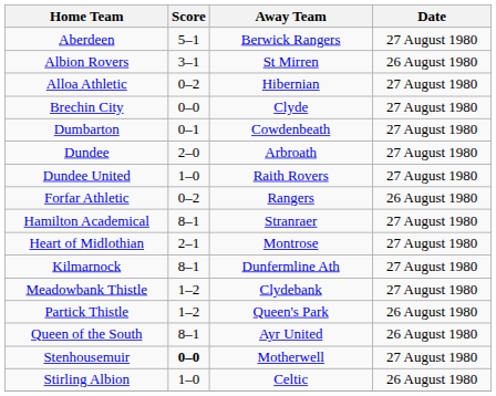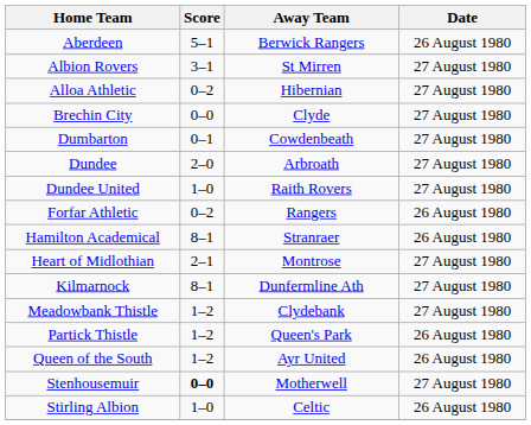 <table class="wikitable" style="text-align:center;">
 <tr>
 <th width=175>Home Team</th>
 <th width=20>Score</th>
 <th width=175>Away Team</th>
 <th width= 125>Date</th>
 </tr>
 <tr>
 <td><a href='#'>Aberdeen</a></td>
 <td>5–1</td>
 <td><a href='#'>Berwick Rangers</a></td>
-<td>27 August 1980</td>
+<td>26 August 1980</td>
 </tr>
 <tr>
 <td><a href='#'>Albion Rovers</a></td>
 <td>3–1</td>
 <td><a href='#'>St Mirren</a></td>
-<td>26 August 1980</td>
+<td>27 August 1980</td>
 </tr>
 <tr>
 <td><a href='#'>Alloa Athletic</a></td>
 <td>0–2</td>
 <td><a href='#'>Hibernian</a></td>
 <td>27 August 1980</td>
 </tr>
 <tr>
 <td><a href='#'>Brechin City</a></td>
 <td>0–0</td>
 <td><a href='#'>Clyde</a></td>
 <td>27 August 1980</td>
 </tr>
 <tr>
 <td><a href='#'>Dumbarton</a></td>
 <td>0–1</td>
 <td><a href='#'>Cowdenbeath</a></td>
 <td>27 August 1980</td>
 </tr>
 <tr>
 <td><a href='#'>Dundee</a></td>
 <td>2–0</td>
 <td><a href='#'>Arbroath</a></td>
 <td>27 August 1980</td>
 </tr>
 <tr>
 <td><a href='#'>Dundee United</a></td>
 <td>1–0</td>
 <td><a href='#'>Raith Rovers</a></td>
 <td>27 August 1980</td>
 </tr>
 <tr>
 <td><a href='#'>Forfar Athletic</a></td>
 <td>0–2</td>
 <td><a href='#'>Rangers</a></td>
 <td>26 August 1980</td>
 </tr>
 <tr>
 <td><a href='#'>Hamilton Academical</a></td>
 <td>8–1</td>
 <td><a href='#'>Stranraer</a></td>
-<td>27 August 1980</td>
+<td>26 August 1980</td>
 </tr>
 <tr>
 <td><a href='#'>Heart of Midlothian</a></td>
 <td>2–1</td>
 <td><a href='#'>Montrose</a></td>
 <td>27 August 1980</td>
 </tr>
 <tr>
 <td><a href='#'>Kilmarnock</a></td>
 <td>8–1</td>
 <td><a href='#'>Dunfermline Ath</a></td>
 <td>27 August 1980</td>
 </tr>
 <tr>
 <td><a href='#'>Meadowbank Thistle</a></td>
 <td>1–2</td>
 <td><a href='#'>Clydebank</a></td>
 <td>27 August 1980</td>
 </tr>
 <tr>
 <td><a href='#'>Partick Thistle</a></td>
 <td>1–2</td>
 <td><a href='#'>Queen's Park</a></td>
 <td>26 August 1980</td>
 </tr>
 <tr>
 <td><a href='#'>Queen of the South</a></td>
-<td>8–1</td>
+<td>1–2</td>
 <td><a href='#'>Ayr United</a></td>
 <td>26 August 1980</td>
 </tr>
 <tr>
 <td><a href='#'>Stenhousemuir</a></td>
 <td><strong>0–0</strong></td>
 <td><a href='#'>Motherwell</a></td>
 <td>27 August 1980</td>
 </tr>
 <tr>
 <td><a href='#'>Stirling Albion</a></td>
 <td>1–0</td>
 <td><a href='#'>Celtic</a></td>
 <td>26 August 1980</td>
 </tr>
 <tr>
 </tr>
 </table>
